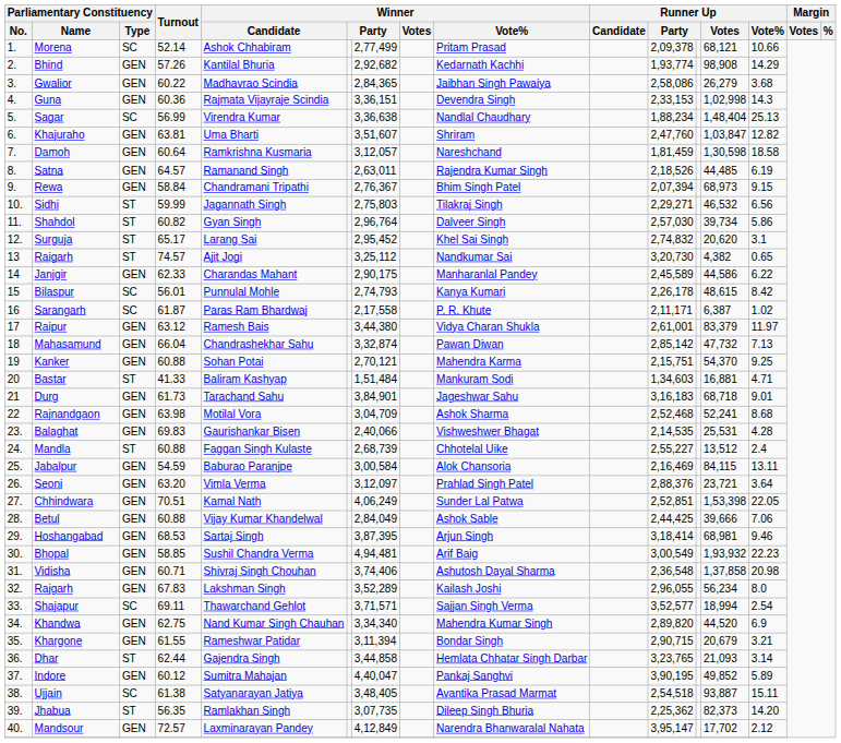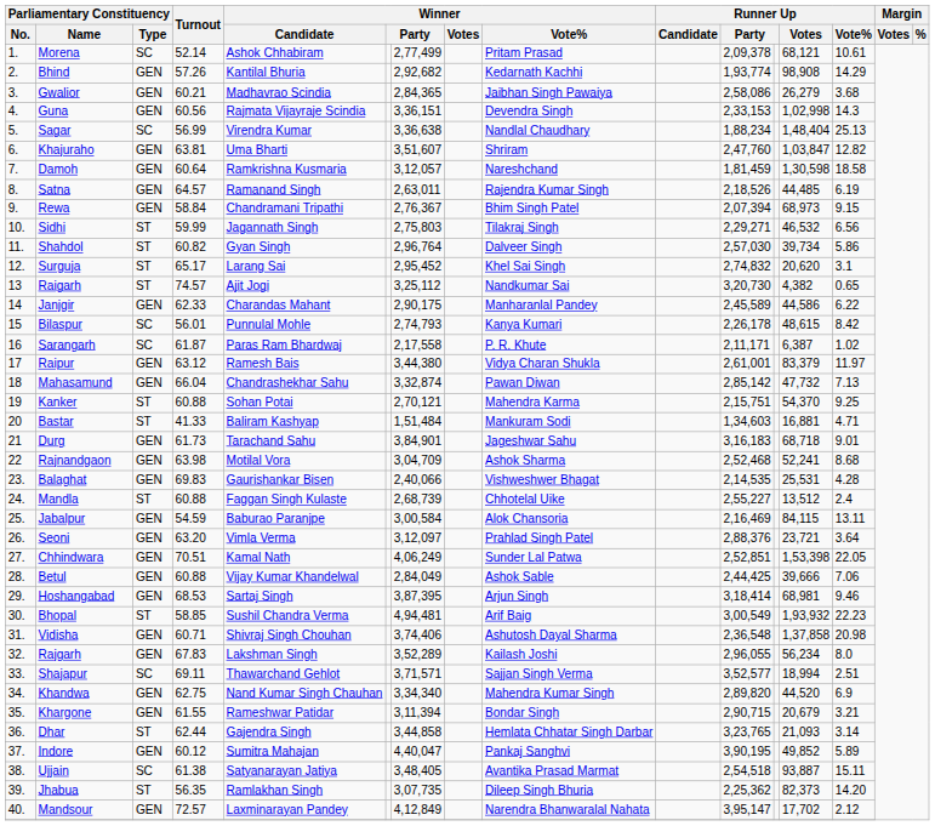 <table class="wikitable sortable">
 <tr>
 <th colspan="3">Parliamentary Constituency</th>
 <th rowspan="2">Turnout</th>
 <th colspan="5">Winner</th>
 <th colspan="5">Runner Up</th>
 <th colspan="2">Margin</th>
 </tr>
 <tr>
 <th>No.</th>
 <th>Name</th>
 <th>Type</th>
 <th>Candidate</th>
 <th Colspan=2>Party</th>
 <th>Votes</th>
 <th>Vote%</th>
 <th>Candidate</th>
 <th Colspan=2>Party</th>
 <th>Votes</th>
 <th>Vote%</th>
 <th>Votes</th>
 <th>%</th>
 </tr>
 <tr>
 <td>1.</td>
 <td><a href='#'>Morena</a></td>
 <td>SC</td>
 <td>52.14</td>
 <td><a href='#'>Ashok Chhabiram</a></td>
 <td></td>
 <td>2,77,499</td>
 <td></td>
 <td><a href='#'>Pritam Prasad</a></td>
 <td></td>
 <td>2,09,378</td>
 <td></td>
 <td style=background-color:>68,121</td>
-<td>10.66</td>
+<td>10.61</td>
 </tr>
 <tr>
 <td>2.</td>
 <td><a href='#'>Bhind</a></td>
 <td>GEN</td>
 <td>57.26</td>
 <td><a href='#'>Kantilal Bhuria</a></td>
 <td></td>
 <td>2,92,682</td>
 <td></td>
 <td><a href='#'>Kedarnath Kachhi</a></td>
 <td></td>
 <td>1,93,774</td>
 <td></td>
 <td style=background-color:>98,908</td>
 <td>14.29</td>
 </tr>
 <tr>
 <td>3.</td>
 <td><a href='#'>Gwalior</a></td>
 <td>GEN</td>
-<td>60.22</td>
+<td>60.21</td>
 <td><a href='#'>Madhavrao Scindia</a></td>
 <td></td>
 <td>2,84,365</td>
 <td></td>
 <td><a href='#'>Jaibhan Singh Pawaiya</a></td>
 <td></td>
 <td>2,58,086</td>
 <td></td>
 <td style=background-color:>26,279</td>
 <td>3.68</td>
 </tr>
 <tr>
 <td>4.</td>
 <td><a href='#'>Guna</a></td>
 <td>GEN</td>
-<td>60.36</td>
+<td>60.56</td>
 <td><a href='#'>Rajmata Vijayraje Scindia</a></td>
 <td></td>
 <td>3,36,151</td>
 <td></td>
 <td><a href='#'>Devendra Singh</a></td>
 <td></td>
 <td>2,33,153</td>
 <td></td>
 <td style=background-color:>1,02,998</td>
 <td>14.3</td>
 </tr>
 <tr>
 <td>5.</td>
 <td><a href='#'>Sagar</a></td>
 <td>SC</td>
 <td>56.99</td>
 <td><a href='#'>Virendra Kumar</a></td>
 <td></td>
 <td>3,36,638</td>
 <td></td>
 <td><a href='#'>Nandlal Chaudhary</a></td>
 <td></td>
 <td>1,88,234</td>
 <td></td>
 <td style=background-color:>1,48,404</td>
 <td>25.13</td>
 </tr>
 <tr>
 <td>6.</td>
 <td><a href='#'>Khajuraho</a></td>
 <td>GEN</td>
 <td>63.81</td>
 <td><a href='#'>Uma Bharti</a></td>
 <td></td>
 <td>3,51,607</td>
 <td></td>
 <td><a href='#'>Shriram</a></td>
 <td></td>
 <td>2,47,760</td>
 <td></td>
 <td style=background-color:>1,03,847</td>
 <td>12.82</td>
 </tr>
 <tr>
 <td>7.</td>
 <td><a href='#'>Damoh</a></td>
 <td>GEN</td>
 <td>60.64</td>
 <td><a href='#'>Ramkrishna Kusmaria</a></td>
 <td></td>
 <td>3,12,057</td>
 <td></td>
 <td><a href='#'>Nareshchand</a></td>
 <td></td>
 <td>1,81,459</td>
 <td></td>
 <td style=background-color:>1,30,598</td>
 <td>18.58</td>
 </tr>
 <tr>
 <td>8.</td>
 <td><a href='#'>Satna</a></td>
 <td>GEN</td>
 <td>64.57</td>
 <td><a href='#'>Ramanand Singh</a></td>
 <td></td>
 <td>2,63,011</td>
 <td></td>
 <td><a href='#'>Rajendra Kumar Singh</a></td>
 <td></td>
 <td>2,18,526</td>
 <td></td>
 <td style=background-color:>44,485</td>
 <td>6.19</td>
 </tr>
 <tr>
 <td>9.</td>
 <td><a href='#'>Rewa</a></td>
 <td>GEN</td>
 <td>58.84</td>
 <td><a href='#'>Chandramani Tripathi</a></td>
 <td></td>
 <td>2,76,367</td>
 <td></td>
 <td><a href='#'>Bhim Singh Patel</a></td>
 <td></td>
 <td>2,07,394</td>
 <td></td>
 <td style=background-color:>68,973</td>
 <td>9.15</td>
 </tr>
 <tr>
 <td>10.</td>
 <td><a href='#'>Sidhi</a></td>
 <td>ST</td>
 <td>59.99</td>
 <td><a href='#'>Jagannath Singh</a></td>
 <td></td>
 <td>2,75,803</td>
 <td></td>
 <td><a href='#'>Tilakraj Singh</a></td>
 <td></td>
 <td>2,29,271</td>
 <td></td>
 <td style=background-color:>46,532</td>
 <td>6.56</td>
 </tr>
 <tr>
 <td>11.</td>
 <td><a href='#'>Shahdol</a></td>
 <td>ST</td>
 <td>60.82</td>
 <td><a href='#'>Gyan Singh</a></td>
 <td></td>
 <td>2,96,764</td>
 <td></td>
 <td><a href='#'>Dalveer Singh</a></td>
 <td></td>
 <td>2,57,030</td>
 <td></td>
 <td style=background-color:>39,734</td>
 <td>5.86</td>
 </tr>
 <tr>
 <td>12.</td>
 <td><a href='#'>Surguja</a></td>
 <td>ST</td>
 <td>65.17</td>
 <td><a href='#'>Larang Sai</a></td>
 <td></td>
 <td>2,95,452</td>
 <td></td>
 <td><a href='#'>Khel Sai Singh</a></td>
 <td></td>
 <td>2,74,832</td>
 <td></td>
 <td style=background-color:>20,620</td>
 <td>3.1</td>
 </tr>
 <tr>
 <td>13</td>
 <td><a href='#'>Raigarh</a></td>
 <td>ST</td>
 <td>74.57</td>
 <td><a href='#'>Ajit Jogi</a></td>
 <td></td>
 <td>3,25,112</td>
 <td></td>
 <td><a href='#'>Nandkumar Sai</a></td>
 <td></td>
 <td>3,20,730</td>
 <td></td>
 <td style=background-color:>4,382</td>
 <td>0.65</td>
 </tr>
 <tr>
 <td>14</td>
 <td><a href='#'>Janjgir</a></td>
 <td>GEN</td>
 <td>62.33</td>
 <td><a href='#'>Charandas Mahant</a></td>
 <td></td>
 <td>2,90,175</td>
 <td></td>
 <td><a href='#'>Manharanlal Pandey</a></td>
 <td></td>
 <td>2,45,589</td>
 <td></td>
 <td style=background-color:>44,586</td>
 <td>6.22</td>
 </tr>
 <tr>
 <td>15</td>
 <td><a href='#'>Bilaspur</a></td>
 <td>SC</td>
 <td>56.01</td>
 <td><a href='#'>Punnulal Mohle</a></td>
 <td></td>
 <td>2,74,793</td>
 <td></td>
 <td><a href='#'>Kanya Kumari</a></td>
 <td></td>
 <td>2,26,178</td>
 <td></td>
 <td style=background-color:>48,615</td>
 <td>8.42</td>
 </tr>
 <tr>
 <td>16</td>
 <td><a href='#'>Sarangarh</a></td>
 <td>SC</td>
 <td>61.87</td>
 <td><a href='#'>Paras Ram Bhardwaj</a></td>
 <td></td>
 <td>2,17,558</td>
 <td></td>
 <td><a href='#'>P. R. Khute</a></td>
 <td></td>
 <td>2,11,171</td>
 <td></td>
 <td style=background-color:>6,387</td>
 <td>1.02</td>
 </tr>
 <tr>
 <td>17</td>
 <td><a href='#'>Raipur</a></td>
 <td>GEN</td>
 <td>63.12</td>
 <td><a href='#'>Ramesh Bais</a></td>
 <td></td>
 <td>3,44,380</td>
 <td></td>
 <td><a href='#'>Vidya Charan Shukla</a></td>
 <td></td>
 <td>2,61,001</td>
 <td></td>
 <td style=background-color:>83,379</td>
 <td>11.97</td>
 </tr>
 <tr>
 <td>18</td>
 <td><a href='#'>Mahasamund</a></td>
 <td>GEN</td>
 <td>66.04</td>
 <td><a href='#'>Chandrashekhar Sahu</a></td>
 <td></td>
 <td>3,32,874</td>
 <td></td>
 <td><a href='#'>Pawan Diwan</a></td>
 <td></td>
 <td>2,85,142</td>
 <td></td>
 <td style=background-color:>47,732</td>
 <td>7.13</td>
 </tr>
 <tr>
 <td>19</td>
 <td><a href='#'>Kanker</a></td>
-<td>GEN</td>
+<td>ST</td>
 <td>60.88</td>
 <td><a href='#'>Sohan Potai</a></td>
 <td></td>
 <td>2,70,121</td>
 <td></td>
 <td><a href='#'>Mahendra Karma</a></td>
 <td></td>
 <td>2,15,751</td>
 <td></td>
 <td style=background-color:>54,370</td>
 <td>9.25</td>
 </tr>
 <tr>
 <td>20</td>
 <td><a href='#'>Bastar</a></td>
 <td>ST</td>
 <td>41.33</td>
 <td><a href='#'>Baliram Kashyap</a></td>
 <td></td>
 <td>1,51,484</td>
 <td></td>
 <td><a href='#'>Mankuram Sodi</a></td>
 <td></td>
 <td>1,34,603</td>
 <td></td>
 <td style=background-color:>16,881</td>
 <td>4.71</td>
 </tr>
 <tr>
 <td>21</td>
 <td><a href='#'>Durg</a></td>
 <td>GEN</td>
 <td>61.73</td>
 <td><a href='#'>Tarachand Sahu</a></td>
 <td></td>
 <td>3,84,901</td>
 <td></td>
 <td><a href='#'>Jageshwar Sahu</a></td>
 <td></td>
 <td>3,16,183</td>
 <td></td>
 <td style=background-color:>68,718</td>
 <td>9.01</td>
 </tr>
 <tr>
 <td>22</td>
 <td><a href='#'>Rajnandgaon</a></td>
 <td>GEN</td>
 <td>63.98</td>
 <td><a href='#'>Motilal Vora</a></td>
 <td></td>
 <td>3,04,709</td>
 <td></td>
 <td><a href='#'>Ashok Sharma</a></td>
 <td></td>
 <td>2,52,468</td>
 <td></td>
 <td style=background-color:>52,241</td>
 <td>8.68</td>
 </tr>
 <tr>
 <td>23.</td>
 <td><a href='#'>Balaghat</a></td>
 <td>GEN</td>
 <td>69.83</td>
 <td><a href='#'>Gaurishankar Bisen</a></td>
 <td></td>
 <td>2,40,066</td>
 <td></td>
 <td><a href='#'>Vishweshwer Bhagat</a></td>
 <td></td>
 <td>2,14,535</td>
 <td></td>
 <td style=background-color:>25,531</td>
 <td>4.28</td>
 </tr>
 <tr>
 <td>24.</td>
 <td><a href='#'>Mandla</a></td>
 <td>ST</td>
 <td>60.88</td>
 <td><a href='#'>Faggan Singh Kulaste</a></td>
 <td></td>
 <td>2,68,739</td>
 <td></td>
 <td><a href='#'>Chhotelal Uike</a></td>
 <td></td>
 <td>2,55,227</td>
 <td></td>
 <td style=background-color:>13,512</td>
 <td>2.4</td>
 </tr>
 <tr>
 <td>25.</td>
 <td><a href='#'>Jabalpur</a></td>
 <td>GEN</td>
 <td>54.59</td>
 <td><a href='#'>Baburao Paranjpe</a></td>
 <td></td>
 <td>3,00,584</td>
 <td></td>
 <td><a href='#'>Alok Chansoria</a></td>
 <td></td>
 <td>2,16,469</td>
 <td></td>
 <td style=background-color:>84,115</td>
 <td>13.11</td>
 </tr>
 <tr>
 <td>26.</td>
 <td><a href='#'>Seoni</a></td>
 <td>GEN</td>
 <td>63.20</td>
 <td><a href='#'>Vimla Verma</a></td>
 <td></td>
 <td>3,12,097</td>
 <td></td>
 <td><a href='#'>Prahlad Singh Patel</a></td>
 <td></td>
 <td>2,88,376</td>
 <td></td>
 <td style=background-color:>23,721</td>
 <td>3.64</td>
 </tr>
 <tr>
 <td>27.</td>
 <td><a href='#'>Chhindwara</a></td>
 <td>GEN</td>
 <td>70.51</td>
 <td><a href='#'>Kamal Nath</a></td>
 <td></td>
 <td>4,06,249</td>
 <td></td>
 <td><a href='#'>Sunder Lal Patwa</a></td>
 <td></td>
 <td>2,52,851</td>
 <td></td>
 <td style=background-color:>1,53,398</td>
 <td>22.05</td>
 </tr>
 <tr>
 <td>28.</td>
 <td><a href='#'>Betul</a></td>
 <td>GEN</td>
 <td>60.88</td>
 <td><a href='#'>Vijay Kumar Khandelwal</a></td>
 <td></td>
 <td>2,84,049</td>
 <td></td>
 <td><a href='#'>Ashok Sable</a></td>
 <td></td>
 <td>2,44,425</td>
 <td></td>
 <td style=background-color:>39,666</td>
 <td>7.06</td>
 </tr>
 <tr>
 <td>29.</td>
 <td><a href='#'>Hoshangabad</a></td>
 <td>GEN</td>
 <td>68.53</td>
 <td><a href='#'>Sartaj Singh</a></td>
 <td></td>
 <td>3,87,395</td>
 <td></td>
 <td><a href='#'>Arjun Singh</a></td>
 <td></td>
 <td>3,18,414</td>
 <td></td>
 <td style=background-color:>68,981</td>
 <td>9.46</td>
 </tr>
 <tr>
 <td>30.</td>
 <td><a href='#'>Bhopal</a></td>
-<td>GEN</td>
+<td>ST</td>
 <td>58.85</td>
 <td><a href='#'>Sushil Chandra Verma</a></td>
 <td></td>
 <td>4,94,481</td>
 <td></td>
 <td><a href='#'>Arif Baig</a></td>
 <td></td>
 <td>3,00,549</td>
 <td></td>
 <td style=background-color:>1,93,932</td>
 <td>22.23</td>
 </tr>
 <tr>
 <td>31.</td>
 <td><a href='#'>Vidisha</a></td>
 <td>GEN</td>
 <td>60.71</td>
 <td><a href='#'>Shivraj Singh Chouhan</a></td>
 <td></td>
 <td>3,74,406</td>
 <td></td>
 <td><a href='#'>Ashutosh Dayal Sharma</a></td>
 <td></td>
 <td>2,36,548</td>
 <td></td>
 <td style=background-color:>1,37,858</td>
 <td>20.98</td>
 </tr>
 <tr>
 <td>32.</td>
 <td><a href='#'>Rajgarh</a></td>
 <td>GEN</td>
 <td>67.83</td>
 <td><a href='#'>Lakshman Singh</a></td>
 <td></td>
 <td>3,52,289</td>
 <td></td>
 <td><a href='#'>Kailash Joshi</a></td>
 <td></td>
 <td>2,96,055</td>
 <td></td>
 <td style=background-color:>56,234</td>
 <td>8.0</td>
 </tr>
 <tr>
 <td>33.</td>
 <td><a href='#'>Shajapur</a></td>
 <td>SC</td>
 <td>69.11</td>
 <td><a href='#'>Thawarchand Gehlot</a></td>
 <td></td>
 <td>3,71,571</td>
 <td></td>
 <td><a href='#'>Sajjan Singh Verma</a></td>
 <td></td>
 <td>3,52,577</td>
 <td></td>
 <td style=background-color:>18,994</td>
-<td>2.54</td>
+<td>2.51</td>
 </tr>
 <tr>
 <td>34.</td>
 <td><a href='#'>Khandwa</a></td>
 <td>GEN</td>
 <td>62.75</td>
 <td><a href='#'>Nand Kumar Singh Chauhan</a></td>
 <td></td>
 <td>3,34,340</td>
 <td></td>
 <td><a href='#'>Mahendra Kumar Singh</a></td>
 <td></td>
 <td>2,89,820</td>
 <td></td>
 <td style=background-color:>44,520</td>
 <td>6.9</td>
 </tr>
 <tr>
 <td>35.</td>
 <td><a href='#'>Khargone</a></td>
 <td>GEN</td>
 <td>61.55</td>
 <td><a href='#'>Rameshwar Patidar</a></td>
 <td></td>
 <td>3,11,394</td>
 <td></td>
 <td><a href='#'>Bondar Singh</a></td>
 <td></td>
 <td>2,90,715</td>
 <td></td>
 <td style=background-color:>20,679</td>
 <td>3.21</td>
 </tr>
 <tr>
 <td>36.</td>
 <td><a href='#'>Dhar</a></td>
 <td>ST</td>
 <td>62.44</td>
 <td><a href='#'>Gajendra Singh</a></td>
 <td></td>
 <td>3,44,858</td>
 <td></td>
 <td><a href='#'>Hemlata Chhatar Singh Darbar</a></td>
 <td></td>
 <td>3,23,765</td>
 <td></td>
 <td style=background-color:>21,093</td>
 <td>3.14</td>
 </tr>
 <tr>
 <td>37.</td>
 <td><a href='#'>Indore</a></td>
 <td>GEN</td>
 <td>60.12</td>
 <td><a href='#'>Sumitra Mahajan</a></td>
 <td></td>
 <td>4,40,047</td>
 <td></td>
 <td><a href='#'>Pankaj Sanghvi</a></td>
 <td></td>
 <td>3,90,195</td>
 <td></td>
 <td style=background-color:>49,852</td>
 <td>5.89</td>
 </tr>
 <tr>
 <td>38.</td>
 <td><a href='#'>Ujjain</a></td>
 <td>SC</td>
 <td>61.38</td>
 <td><a href='#'>Satyanarayan Jatiya</a></td>
 <td></td>
 <td>3,48,405</td>
 <td></td>
 <td><a href='#'>Avantika Prasad Marmat</a></td>
 <td></td>
 <td>2,54,518</td>
 <td></td>
 <td style=background-color:>93,887</td>
 <td>15.11</td>
 </tr>
 <tr>
 <td>39.</td>
 <td><a href='#'>Jhabua</a></td>
 <td>ST</td>
 <td>56.35</td>
 <td><a href='#'>Ramlakhan Singh</a></td>
 <td></td>
 <td>3,07,735</td>
 <td></td>
 <td><a href='#'>Dileep Singh Bhuria</a></td>
 <td></td>
 <td>2,25,362</td>
 <td></td>
 <td style=background-color:>82,373</td>
 <td>14.20</td>
 </tr>
 <tr>
 <td>40.</td>
 <td><a href='#'>Mandsour</a></td>
 <td>GEN</td>
 <td>72.57</td>
 <td><a href='#'>Laxminarayan Pandey</a></td>
 <td></td>
 <td>4,12,849</td>
 <td></td>
 <td><a href='#'>Narendra Bhanwaralal Nahata</a></td>
 <td></td>
 <td>3,95,147</td>
 <td></td>
 <td style=background-color:>17,702</td>
 <td>2.12</td>
 </tr>
 <tr>
 </tr>
 </table>
